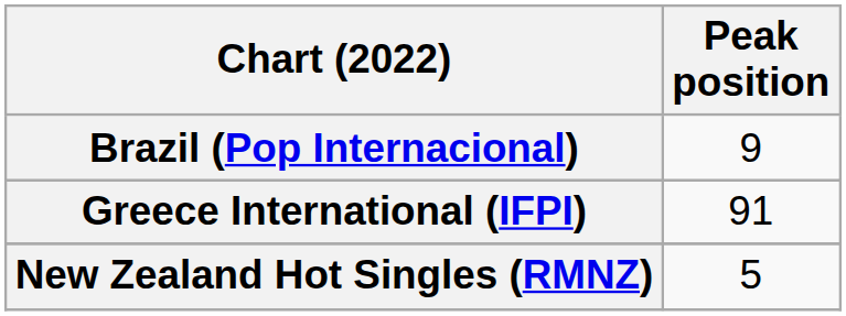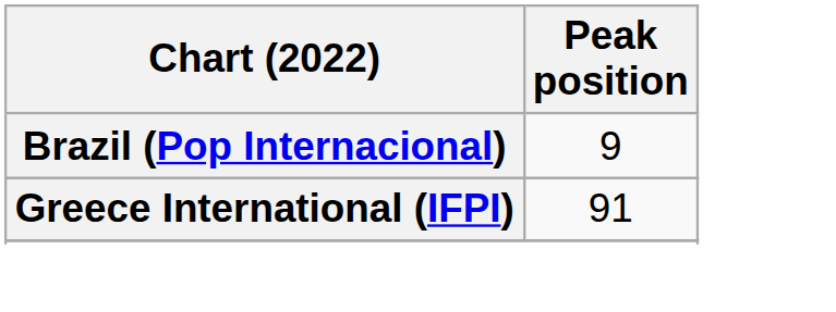 <table class="wikitable sortable plainrowheaders" style="text-align:center">
 <tr>
 <th scope="col">Chart (2022)</th>
 <th scope="col">Peak<br>position</th>
 </tr>
 <tr>
 <th scope="row">Brazil (<a href='#'>Pop Internacional</a>)</th>
 <td>9</td>
 </tr>
 <tr>
 </tr>
 <tr>
 </tr>
 <tr>
 <th scope="row">Greece International (<a href='#'>IFPI</a>)</th>
 <td>91</td>
 </tr>
 <tr>
 </tr>
 <tr>
-<th scope="row">New Zealand Hot Singles (<a href='#'>RMNZ</a>)</th>
-<td>5</td>
-</tr>
-<tr>
 </tr>
 <tr>
 </tr>
 <tr>
 </tr>
 <tr>
 </tr>
 </table>
